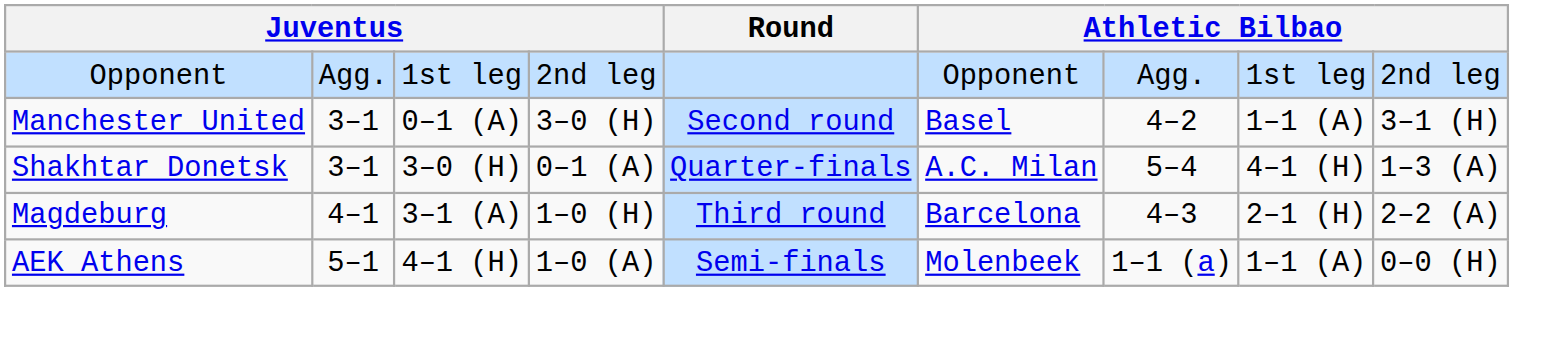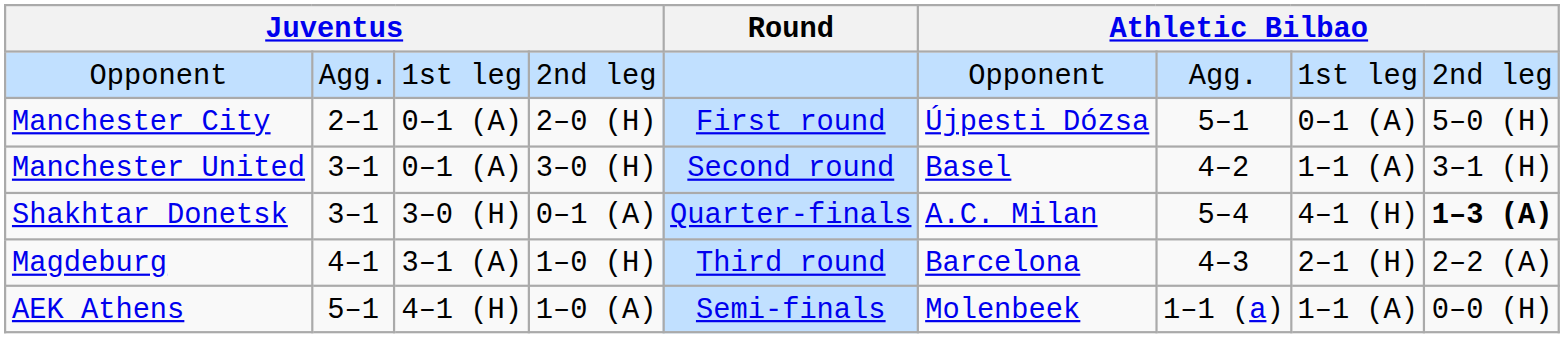 <table class="wikitable" style="text-align:center">
 <tr>
 <th colspan=4><a href='#'>Juventus</a></th>
 <th>Round</th>
 <th colspan=4><a href='#'>Athletic Bilbao</a></th>
 </tr>
 <tr style="background:#c1e0ff">
 <td>Opponent</td>
 <td>Agg.</td>
 <td>1st leg</td>
 <td>2nd leg</td>
 <td></td>
 <td>Opponent</td>
 <td>Agg.</td>
 <td>1st leg</td>
 <td>2nd leg</td>
+</tr>
+<tr>
+<td align=left> <a href='#'>Manchester City</a></td>
+<td>2–1</td>
+<td>0–1 (A)</td>
+<td>2–0 (H)</td>
+<td style="background:#c1e0ff;"><a href='#'>First round</a></td>
+<td align=left> <a href='#'>Újpesti Dózsa</a></td>
+<td>5–1</td>
+<td>0–1 (A)</td>
+<td>5–0 (H)</td>
 </tr>
 <tr>
 <td align=left> <a href='#'>Manchester United</a></td>
 <td>3–1</td>
 <td>0–1 (A)</td>
 <td>3–0 (H)</td>
 <td style="background:#c1e0ff;"><a href='#'>Second round</a></td>
 <td align=left> <a href='#'>Basel</a></td>
 <td>4–2</td>
 <td>1–1 (A)</td>
 <td>3–1 (H)</td>
 </tr>
 <tr>
 <td align=left> <a href='#'>Shakhtar Donetsk</a></td>
 <td>3–1</td>
 <td>3–0 (H)</td>
 <td>0–1 (A)</td>
 <td style="background:#c1e0ff;"><a href='#'>Quarter-finals</a></td>
 <td align=left> <a href='#'>A.C. Milan</a></td>
 <td>5–4</td>
 <td>4–1 (H)</td>
-<td>1–3 (A)</td>
+<td><strong>1–3 (A)</strong></td>
 </tr>
 <tr>
 <td align=left> <a href='#'>Magdeburg</a></td>
 <td>4–1</td>
 <td>3–1 (A)</td>
 <td>1–0 (H)</td>
 <td style="background:#c1e0ff;"><a href='#'>Third round</a></td>
 <td align=left> <a href='#'>Barcelona</a></td>
 <td>4–3</td>
 <td>2–1 (H)</td>
 <td>2–2 (A)</td>
 </tr>
 <tr>
 <td align=left> <a href='#'>AEK Athens</a></td>
 <td>5–1</td>
 <td>4–1 (H)</td>
 <td>1–0 (A)</td>
 <td style="background:#c1e0ff;"><a href='#'>Semi-finals</a></td>
 <td align=left> <a href='#'>Molenbeek</a></td>
 <td>1–1 (<a href='#'>a</a>)</td>
 <td>1–1 (A)</td>
 <td>0–0 (H)</td>
 </tr>
 </table>
